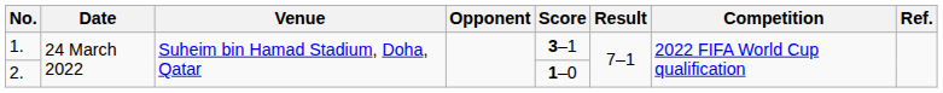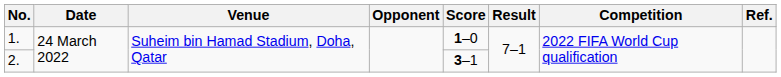 <table class="wikitable">
 <tr>
 <th>No.</th>
 <th>Date</th>
 <th>Venue</th>
 <th>Opponent</th>
 <th>Score</th>
 <th>Result</th>
 <th>Competition</th>
 <th>Ref.</th>
 </tr>
 <tr>
 <td>1.</td>
 <td rowspan=2>24 March 2022</td>
 <td rowspan=2><a href='#'>Suheim bin Hamad Stadium</a>, <a href='#'>Doha</a>, <a href='#'>Qatar</a></td>
 <td rowspan=2></td>
-<td align=center><strong>3</strong>–1</td>
+<td align=center><strong>1</strong>–0</td>
 <td rowspan=2 align=center>7–1</td>
 <td rowspan=2><a href='#'>2022 FIFA World Cup qualification</a></td>
 <td rowspan=2></td>
 </tr>
 <tr>
 <td>2.</td>
-<td align=center><strong>1</strong>–0</td>
+<td align=center><strong>3</strong>–1</td>
 </tr>
 </table>
